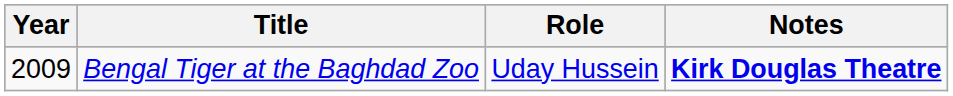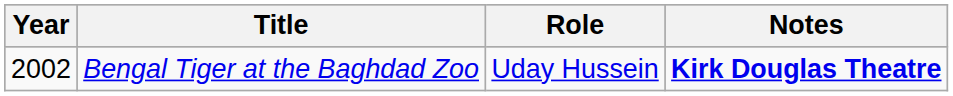 <table class="wikitable sortable">
 <tr>
 <th>Year</th>
 <th>Title</th>
 <th>Role</th>
 <th class="unsortable">Notes</th>
 </tr>
 <tr>
-<td>2009</td>
+<td>2002</td>
 <td><em><a href='#'>Bengal Tiger at the Baghdad Zoo</a></em></td>
 <td><a href='#'>Uday Hussein</a></td>
 <td><strong><a href='#'>Kirk Douglas Theatre</a></strong></td>
 </tr>
 </table>
